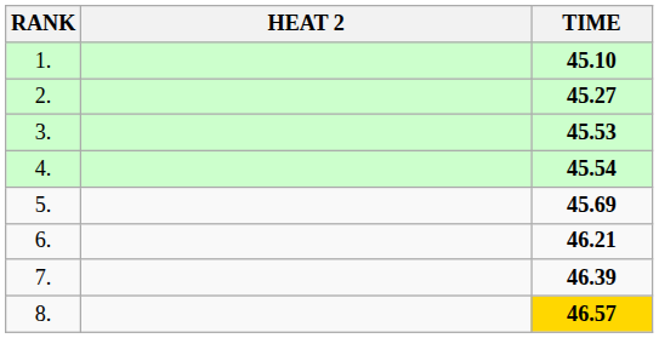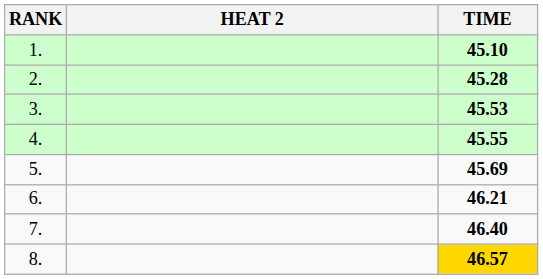 <table class="wikitable" style="border-collapse: collapse; font-size: 90%;">
 <tr>
 <th>RANK</th>
 <th style="width: 20em">HEAT 2</th>
 <th style="width: 5em">TIME</th>
 </tr>
 <tr style="background:#ccffcc;">
 <td align="center">1.</td>
 <td></td>
 <td align="center"><strong>45.10</strong></td>
 </tr>
 <tr style="background:#ccffcc;">
 <td align="center">2.</td>
 <td></td>
-<td align="center"><strong>45.27</strong></td>
+<td align="center"><strong>45.28</strong></td>
 </tr>
 <tr style="background:#ccffcc;">
 <td align="center">3.</td>
 <td></td>
 <td align="center"><strong>45.53</strong></td>
 </tr>
 <tr style="background:#ccffcc;">
 <td align="center">4.</td>
 <td></td>
-<td align="center"><strong>45.54</strong></td>
+<td align="center"><strong>45.55</strong></td>
 </tr>
 <tr>
 <td align="center">5.</td>
 <td></td>
 <td align="center"><strong>45.69</strong></td>
 </tr>
 <tr>
 <td align="center">6.</td>
 <td></td>
 <td align="center"><strong>46.21</strong></td>
 </tr>
 <tr>
 <td align="center">7.</td>
 <td></td>
-<td align="center"><strong>46.39</strong></td>
+<td align="center"><strong>46.40</strong></td>
 </tr>
 <tr>
 <td align="center">8.</td>
 <td></td>
 <td align="center" style="background: gold;"><strong>46.57</strong></td>
 </tr>
 </table>
